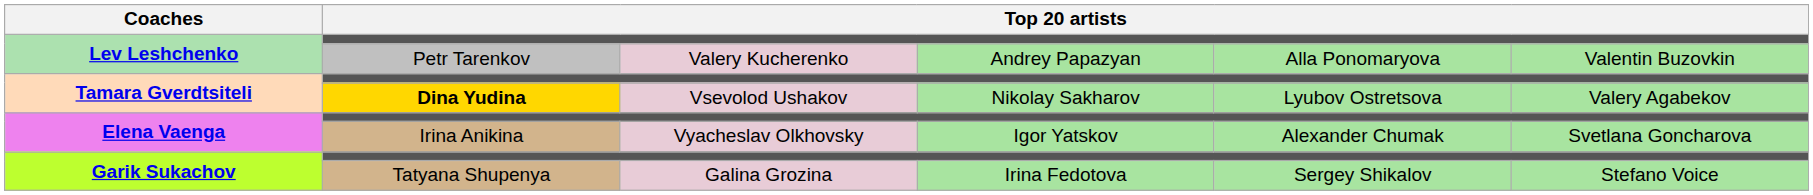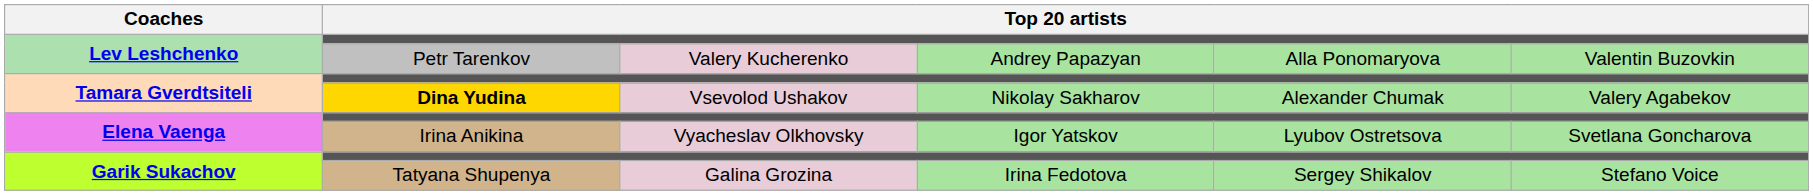 <table class="wikitable" style="text-align:center; width:120%;">
 <tr>
 <th width="15%">Coaches</th>
 <th width="90%" colspan=5>Top 20 artists</th>
 </tr>
 <tr>
 <th rowspan=2 style="background:#ace1af;"><a href='#'>Lev Leshchenko</a></th>
 <td colspan=5 style="background:#555555;"></td>
 </tr>
 <tr>
 <td width="14%" style="background:silver;">Petr Tarenkov</td>
 <td width="14%" style="background:#E8CCD7;">Valery Kucherenko</td>
 <td style="background:#A8E4A0;">Andrey Papazyan</td>
 <td width="14%" style="background:#A8E4A0;">Alla Ponomaryova</td>
 <td width="14%" style="background:#A8E4A0;">Valentin Buzovkin</td>
 </tr>
 <tr>
 <th rowspan=2 style="background:#FFDAB9;"><a href='#'>Tamara Gverdtsiteli</a></th>
 <td colspan=5 style="background:#555555;"></td>
 </tr>
 <tr>
 <td style="background:gold;"><strong>Dina Yudina</strong></td>
 <td style="background:#E8CCD7;">Vsevolod Ushakov</td>
 <td width="14%" style="background:#A8E4A0;">Nikolay Sakharov</td>
-<td style="background:#A8E4A0;">Lyubov Ostretsova</td>
+<td style="background:#A8E4A0;">Alexander Chumak</td>
 <td style="background:#A8E4A0;">Valery Agabekov</td>
 </tr>
 <tr>
 <th rowspan=2 style="background:#EE82EE;"><a href='#'>Elena Vaenga</a></th>
 <td colspan=5 style="background:#555555;"></td>
 </tr>
 <tr>
 <td style="background:tan;">Irina Anikina</td>
 <td style="background:#E8CCD7;">Vyacheslav Olkhovsky</td>
 <td style="background:#A8E4A0;">Igor Yatskov</td>
-<td style="background:#A8E4A0;">Alexander Chumak</td>
+<td style="background:#A8E4A0;">Lyubov Ostretsova</td>
 <td style="background:#A8E4A0;">Svetlana Goncharova</td>
 </tr>
 <tr>
 <th rowspan=2 style="background:#bdff2f;"><a href='#'>Garik Sukachov</a></th>
 <td colspan=5 style="background:#555555;"></td>
 </tr>
 <tr>
 <td style="background:tan;">Tatyana Shupenya</td>
 <td style="background:#E8CCD7;">Galina Grozina</td>
 <td style="background:#A8E4A0;">Irina Fedotova</td>
 <td style="background:#A8E4A0;">Sergey Shikalov</td>
 <td style="background:#A8E4A0;">Stefano Voice</td>
 </tr>
 </table>
